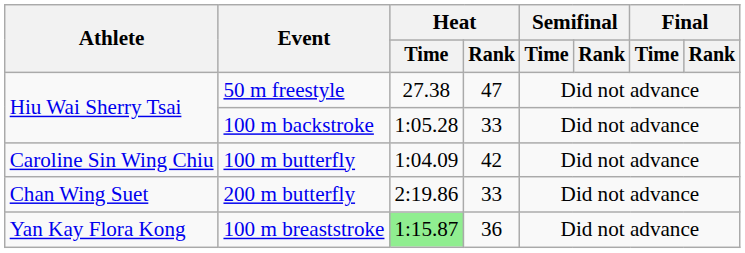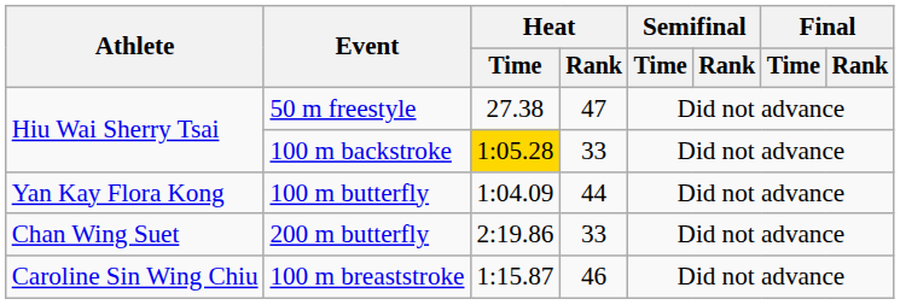 <table class=wikitable style="font-size:90%">
 <tr>
 <th rowspan="2">Athlete</th>
 <th rowspan="2">Event</th>
 <th colspan="2">Heat</th>
 <th colspan="2">Semifinal</th>
 <th colspan="2">Final</th>
 </tr>
 <tr style="font-size:95%">
 <th>Time</th>
 <th>Rank</th>
 <th>Time</th>
 <th>Rank</th>
 <th>Time</th>
 <th>Rank</th>
 </tr>
 <tr align=center>
 <td align=left rowspan=2><a href='#'>Hiu Wai Sherry Tsai</a></td>
 <td align=left><a href='#'>50 m freestyle</a></td>
 <td>27.38</td>
 <td>47</td>
 <td colspan=4>Did not advance</td>
 </tr>
 <tr align=center>
 <td align=left><a href='#'>100 m backstroke</a></td>
-<td>1:05.28</td>
+<td style="background: gold;">1:05.28</td>
 <td>33</td>
 <td colspan=4>Did not advance</td>
 </tr>
 <tr align=center>
-<td align=left><a href='#'>Caroline Sin Wing Chiu</a></td>
+<td align=left><a href='#'>Yan Kay Flora Kong</a></td>
 <td align=left><a href='#'>100 m butterfly</a></td>
 <td>1:04.09</td>
-<td>42</td>
+<td>44</td>
 <td colspan=4>Did not advance</td>
 </tr>
 <tr align=center>
 <td align=left><a href='#'>Chan Wing Suet</a></td>
 <td align=left><a href='#'>200 m butterfly</a></td>
 <td>2:19.86</td>
 <td>33</td>
 <td colspan=4>Did not advance</td>
 </tr>
 <tr align=center>
-<td align=left><a href='#'>Yan Kay Flora Kong</a></td>
+<td align=left><a href='#'>Caroline Sin Wing Chiu</a></td>
 <td align=left><a href='#'>100 m breaststroke</a></td>
-<td style="background: lightgreen;">1:15.87</td>
-<td>36</td>
+<td>1:15.87</td>
+<td>46</td>
 <td colspan=4>Did not advance</td>
 </tr>
 </table>
